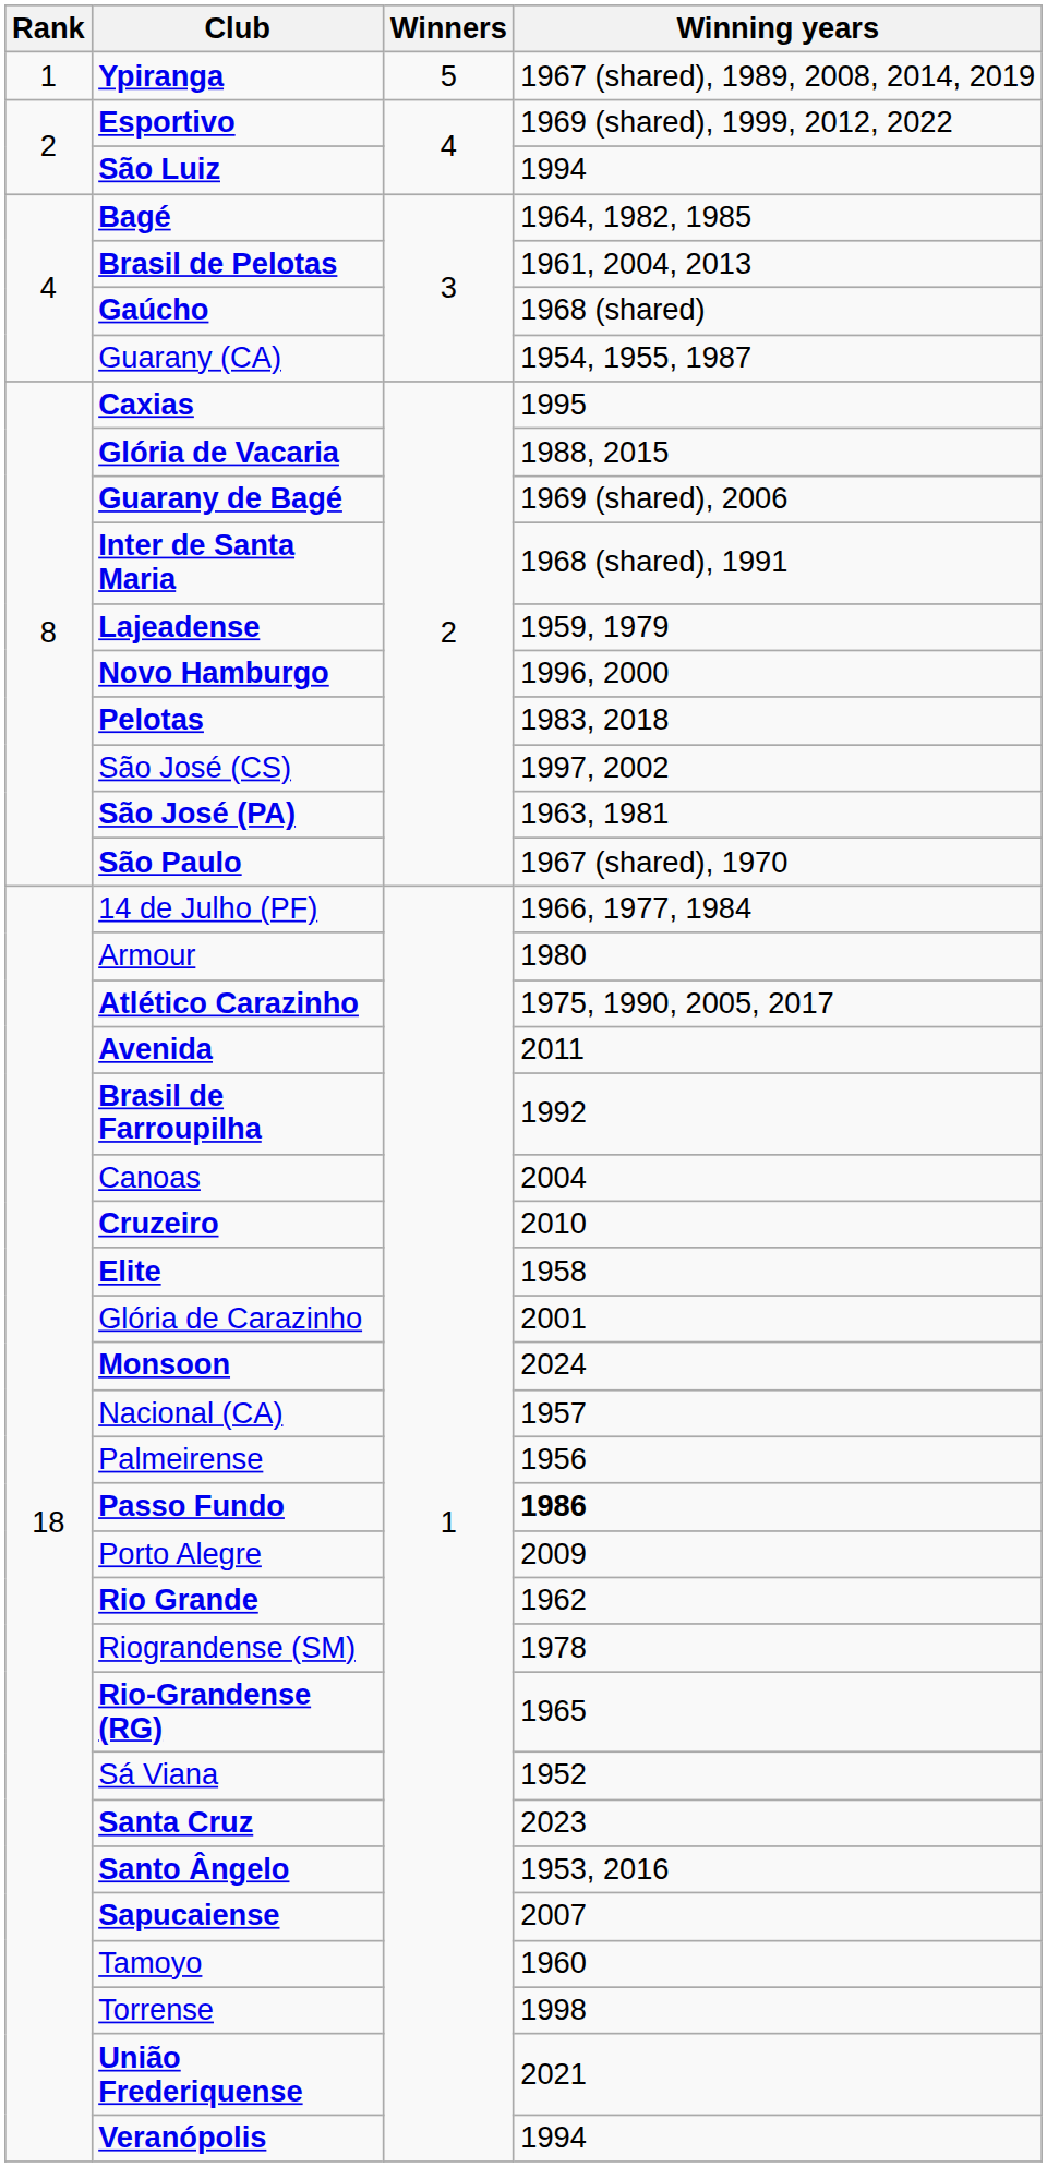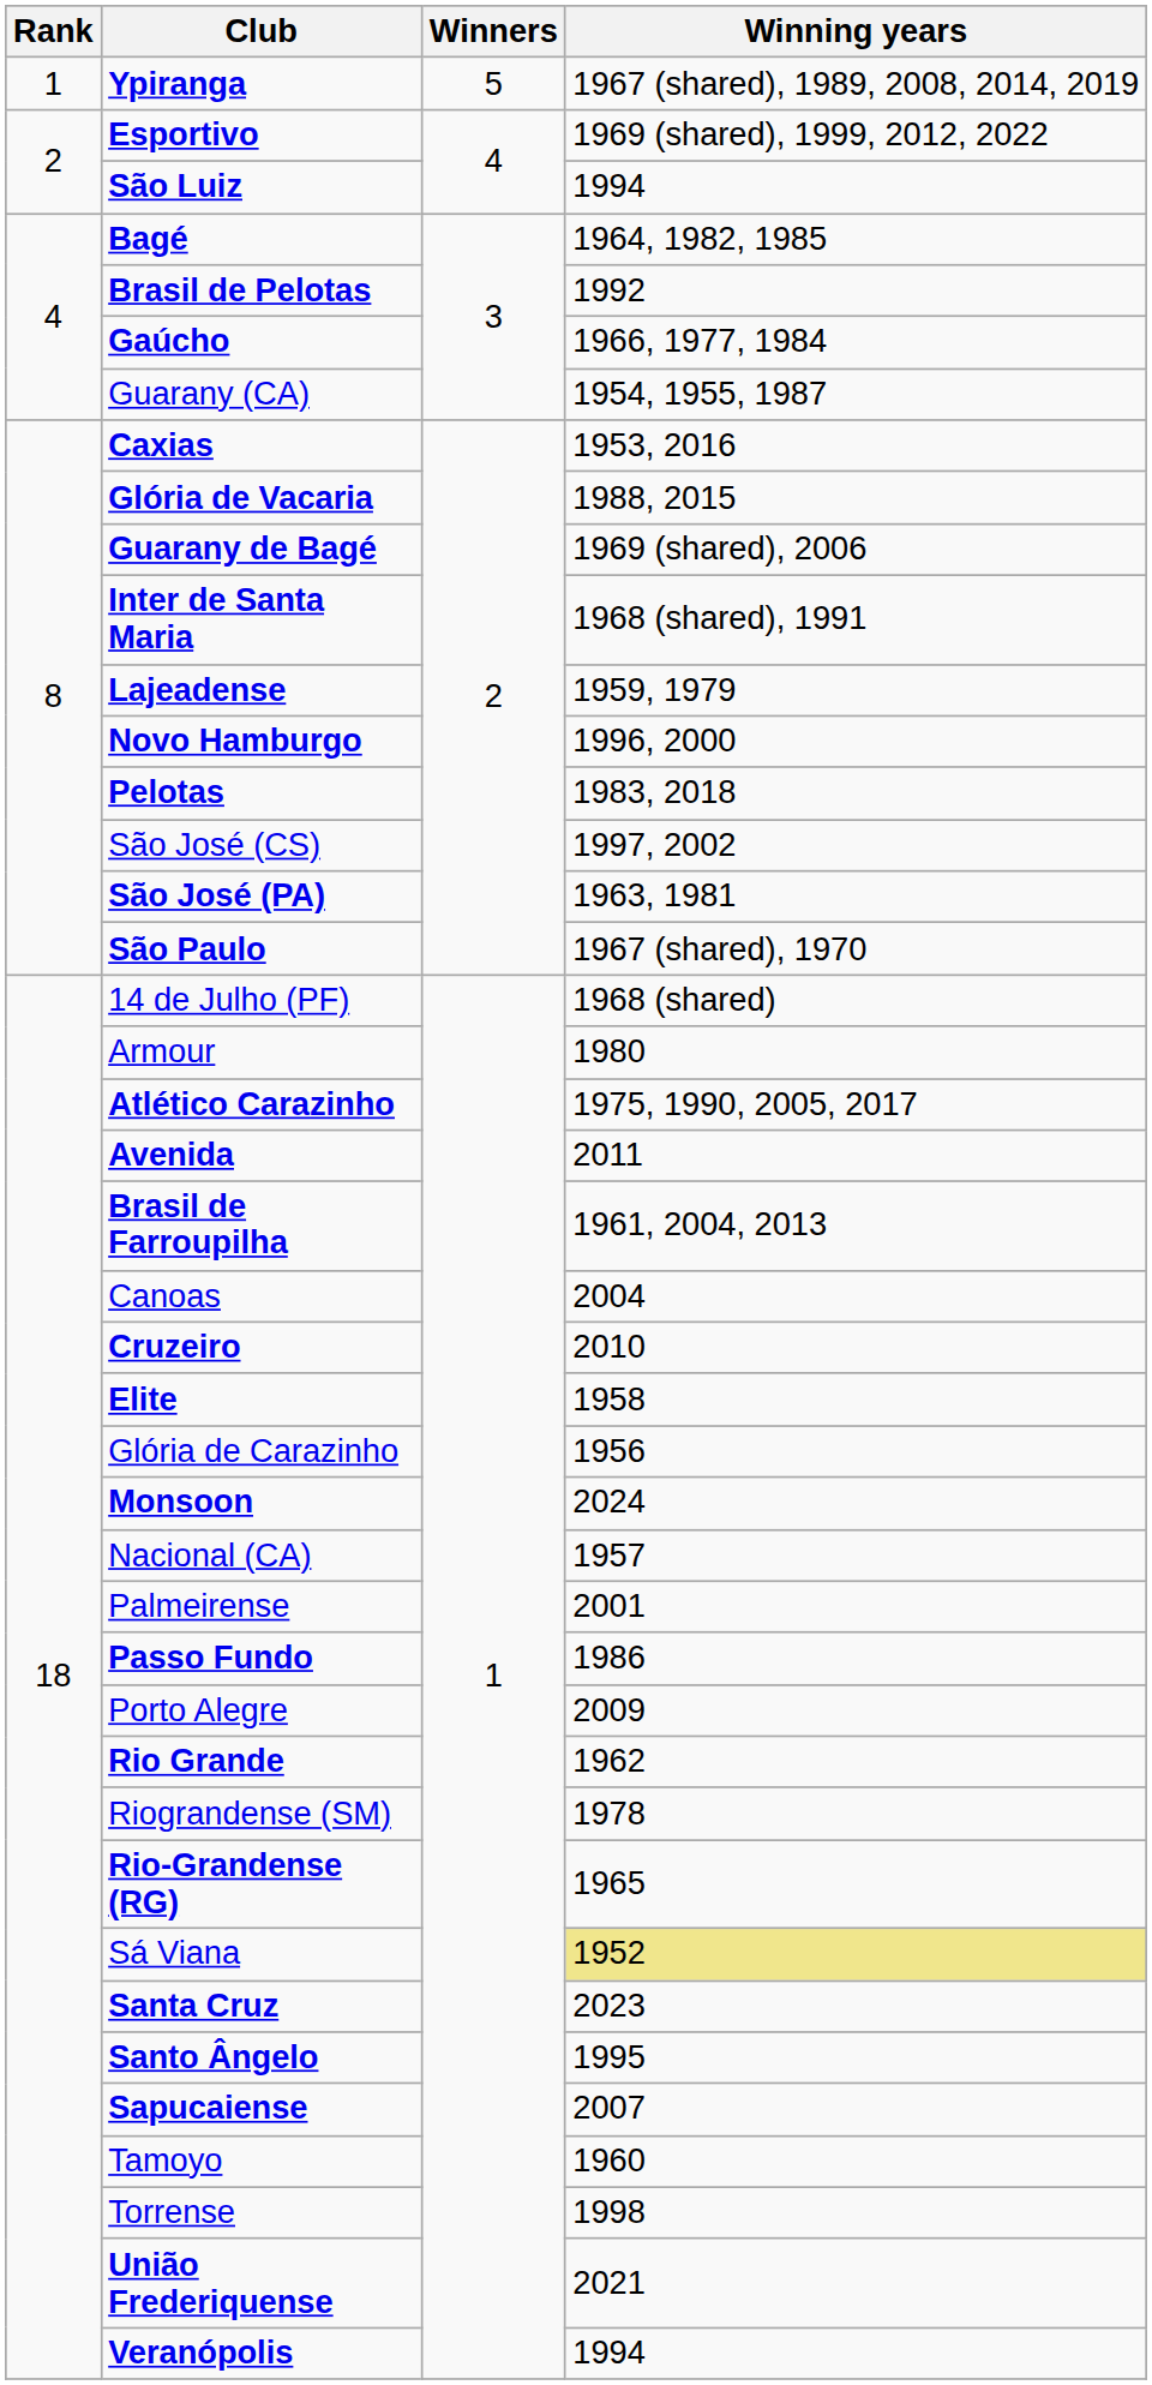 <table class="wikitable sortable">
 <tr>
 <th>Rank</th>
 <th style="width:150px">Club</th>
 <th>Winners</th>
 <th>Winning years</th>
 </tr>
 <tr>
 <td align=center>1</td>
 <td><strong><a href='#'>Ypiranga</a></strong></td>
 <td align=center>5</td>
 <td>1967 (shared), 1989, 2008, 2014, 2019</td>
 </tr>
 <tr>
 <td rowspan=2 align=center>2</td>
 <td><strong><a href='#'>Esportivo</a></strong></td>
 <td rowspan=2 align=center>4</td>
 <td>1969 (shared), 1999, 2012, 2022</td>
 </tr>
 <tr>
 <td><strong><a href='#'>São Luiz</a></strong></td>
 <td>1994</td>
 </tr>
 <tr>
 <td rowspan=4 align=center>4</td>
 <td><strong><a href='#'>Bagé</a></strong></td>
 <td rowspan=4 align=center>3</td>
 <td>1964, 1982, 1985</td>
 </tr>
 <tr>
 <td><strong><a href='#'>Brasil de Pelotas</a></strong></td>
-<td>1961, 2004, 2013</td>
+<td>1992</td>
 </tr>
 <tr>
 <td><strong><a href='#'>Gaúcho</a></strong></td>
-<td>1968 (shared)</td>
+<td>1966, 1977, 1984</td>
 </tr>
 <tr>
 <td><a href='#'>Guarany (CA)</a></td>
 <td>1954, 1955, 1987</td>
 </tr>
 <tr>
 <td rowspan=10 align=center>8</td>
 <td><strong><a href='#'>Caxias</a></strong></td>
 <td rowspan=10 align=center>2</td>
-<td>1995</td>
+<td>1953, 2016</td>
 </tr>
 <tr>
 <td><strong><a href='#'>Glória de Vacaria</a></strong></td>
 <td>1988, 2015</td>
 </tr>
 <tr>
 <td><strong><a href='#'>Guarany de Bagé</a></strong></td>
 <td>1969 (shared), 2006</td>
 </tr>
 <tr>
 <td><strong><a href='#'>Inter de Santa Maria</a></strong></td>
 <td>1968 (shared), 1991</td>
 </tr>
 <tr>
 <td><strong><a href='#'>Lajeadense</a></strong></td>
 <td>1959, 1979</td>
 </tr>
 <tr>
 <td><strong><a href='#'>Novo Hamburgo</a></strong></td>
 <td>1996, 2000</td>
 </tr>
 <tr>
 <td><strong><a href='#'>Pelotas</a></strong></td>
 <td>1983, 2018</td>
 </tr>
 <tr>
 <td><a href='#'>São José (CS)</a></td>
 <td>1997, 2002</td>
 </tr>
 <tr>
 <td><strong><a href='#'>São José (PA)</a></strong></td>
 <td>1963, 1981</td>
 </tr>
 <tr>
 <td><strong><a href='#'>São Paulo</a></strong></td>
 <td>1967 (shared), 1970</td>
 </tr>
 <tr>
 <td rowspan=25 align=center>18</td>
 <td><a href='#'>14 de Julho (PF)</a></td>
 <td rowspan=25 align=center>1</td>
-<td>1966, 1977, 1984</td>
+<td>1968 (shared)</td>
 </tr>
 <tr>
 <td><a href='#'>Armour</a></td>
 <td>1980</td>
 </tr>
 <tr>
 <td><strong><a href='#'>Atlético Carazinho</a></strong></td>
 <td>1975, 1990, 2005, 2017</td>
 </tr>
 <tr>
 <td><strong><a href='#'>Avenida</a></strong></td>
 <td>2011</td>
 </tr>
 <tr>
 <td><strong><a href='#'>Brasil de Farroupilha</a></strong></td>
-<td>1992</td>
+<td>1961, 2004, 2013</td>
 </tr>
 <tr>
 <td><a href='#'>Canoas</a></td>
 <td>2004</td>
 </tr>
 <tr>
 <td><strong><a href='#'>Cruzeiro</a></strong></td>
 <td>2010</td>
 </tr>
 <tr>
 <td><strong><a href='#'>Elite</a></strong></td>
 <td>1958</td>
 </tr>
 <tr>
 <td><a href='#'>Glória de Carazinho</a></td>
-<td>2001</td>
+<td>1956</td>
 </tr>
 <tr>
 <td><strong><a href='#'>Monsoon</a></strong></td>
 <td>2024</td>
 </tr>
 <tr>
 <td><a href='#'>Nacional (CA)</a></td>
 <td>1957</td>
 </tr>
 <tr>
 <td><a href='#'>Palmeirense</a></td>
-<td>1956</td>
+<td>2001</td>
 </tr>
 <tr>
 <td><strong><a href='#'>Passo Fundo</a></strong></td>
-<td><strong>1986</strong></td>
+<td>1986</td>
 </tr>
 <tr>
 <td><a href='#'>Porto Alegre</a></td>
 <td>2009</td>
 </tr>
 <tr>
 <td><strong><a href='#'>Rio Grande</a></strong></td>
 <td>1962</td>
 </tr>
 <tr>
 <td><a href='#'>Riograndense (SM)</a></td>
 <td>1978</td>
 </tr>
 <tr>
 <td><strong><a href='#'>Rio-Grandense (RG)</a></strong></td>
 <td>1965</td>
 </tr>
 <tr>
 <td><a href='#'>Sá Viana</a></td>
-<td>1952</td>
+<td style="background: khaki;">1952</td>
 </tr>
 <tr>
 <td><strong><a href='#'>Santa Cruz</a></strong></td>
 <td>2023</td>
 </tr>
 <tr>
 <td><strong><a href='#'>Santo Ângelo</a></strong></td>
-<td>1953, 2016</td>
+<td>1995</td>
 </tr>
 <tr>
 <td><strong><a href='#'>Sapucaiense</a></strong></td>
 <td>2007</td>
 </tr>
 <tr>
 <td><a href='#'>Tamoyo</a></td>
 <td>1960</td>
 </tr>
 <tr>
 <td><a href='#'>Torrense</a></td>
 <td>1998</td>
 </tr>
 <tr>
 <td><strong><a href='#'>União Frederiquense</a></strong></td>
 <td>2021</td>
 </tr>
 <tr>
 <td><strong><a href='#'>Veranópolis</a></strong></td>
 <td>1994</td>
 </tr>
 </table>
